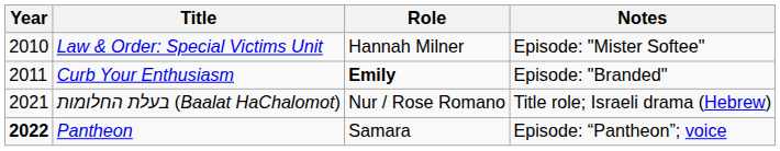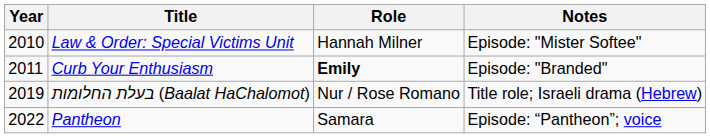 <table class="wikitable sortable" style="text-align: margin;">
 <tr>
 <th>Year</th>
 <th>Title</th>
 <th>Role</th>
 <th>Notes</th>
 </tr>
 <tr>
 <td>2010</td>
 <td><em><a href='#'>Law & Order: Special Victims Unit</a></em></td>
 <td>Hannah Milner</td>
 <td>Episode: "Mister Softee"</td>
 </tr>
 <tr>
 <td>2011</td>
 <td><em><a href='#'>Curb Your Enthusiasm</a></em></td>
 <td><strong>Emily</strong></td>
 <td>Episode: "Branded"</td>
 </tr>
 <tr>
-<td>2021</td>
+<td>2019</td>
 <td><em>בעלת החלומות</em> (<em>Baalat HaChalomot</em>)</td>
 <td>Nur / Rose Romano</td>
 <td>Title role; Israeli drama (<a href='#'>Hebrew</a>)</td>
 </tr>
 <tr>
-<td><strong>2022</strong></td>
+<td>2022</td>
 <td><em><a href='#'>Pantheon</a></em></td>
 <td>Samara</td>
 <td>Episode: “Pantheon”; <a href='#'>voice</a></td>
 </tr>
 </table>
